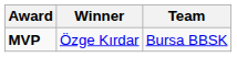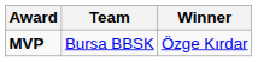 <table class=wikitable>
 <tr>
 <th>Award</th>
+<th>Team</th>
 <th>Winner</th>
-<th>Team</th>
 </tr>
 <tr>
 <td><strong>MVP</strong></td>
+<td><a href='#'>Bursa BBSK</a></td>
 <td> <a href='#'>Özge Kırdar</a></td>
-<td><a href='#'>Bursa BBSK</a></td>
 </tr>
 </table>
